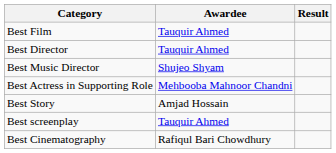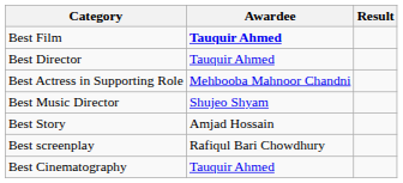 <table class="wikitable">
 <tr>
 <th>Category</th>
 <th>Awardee</th>
 <th>Result</th>
 </tr>
 <tr>
 <td>Best Film</td>
-<td><a href='#'>Tauquir Ahmed</a></td>
+<td><strong><a href='#'>Tauquir Ahmed</a></strong></td>
 <td></td>
 </tr>
 <tr>
 <td>Best Director</td>
 <td><a href='#'>Tauquir Ahmed</a></td>
 <td></td>
 </tr>
 <tr>
-<td>Best Music Director</td>
-<td><a href='#'>Shujeo Shyam</a></td>
+<td>Best Actress in Supporting Role</td>
+<td><a href='#'>Mehbooba Mahnoor Chandni</a></td>
 <td></td>
 </tr>
 <tr>
-<td>Best Actress in Supporting Role</td>
-<td><a href='#'>Mehbooba Mahnoor Chandni</a></td>
+<td>Best Music Director</td>
+<td><a href='#'>Shujeo Shyam</a></td>
 <td></td>
 </tr>
 <tr>
 <td>Best Story</td>
 <td>Amjad Hossain</td>
 <td></td>
 </tr>
 <tr>
 <td>Best screenplay</td>
-<td><a href='#'>Tauquir Ahmed</a></td>
+<td>Rafiqul Bari Chowdhury</td>
 <td></td>
 </tr>
 <tr>
 <td>Best Cinematography</td>
-<td>Rafiqul Bari Chowdhury</td>
+<td><a href='#'>Tauquir Ahmed</a></td>
 <td></td>
 </tr>
 </table>
